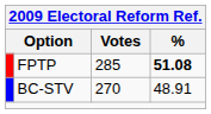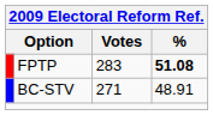 <table class="wikitable">
 <tr>
 <th colspan="4"><a href='#'>2009 Electoral Reform Ref.</a></th>
 </tr>
 <tr>
 <th colspan="2">Option</th>
 <th>Votes</th>
 <th>%</th>
 </tr>
 <tr>
 <td bgcolor="red"></td>
 <td>FPTP</td>
-<td>285</td>
+<td>283</td>
 <td><strong>51.08</strong></td>
 </tr>
 <tr>
 <td bgcolor="blue"></td>
 <td>BC-STV</td>
-<td>270</td>
+<td>271</td>
 <td>48.91</td>
 </tr>
 <tr>
 <td colspan="4"></td>
 </tr>
 </table>
